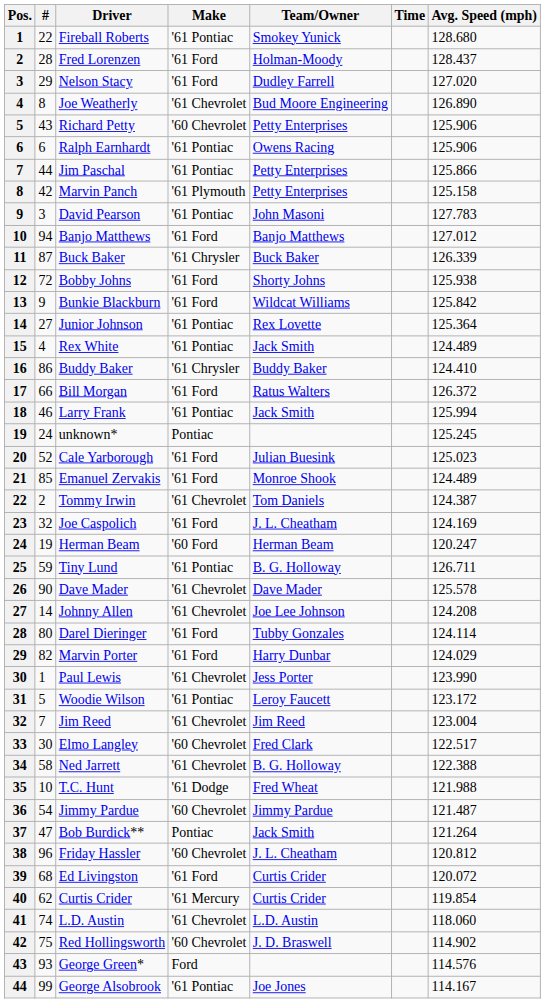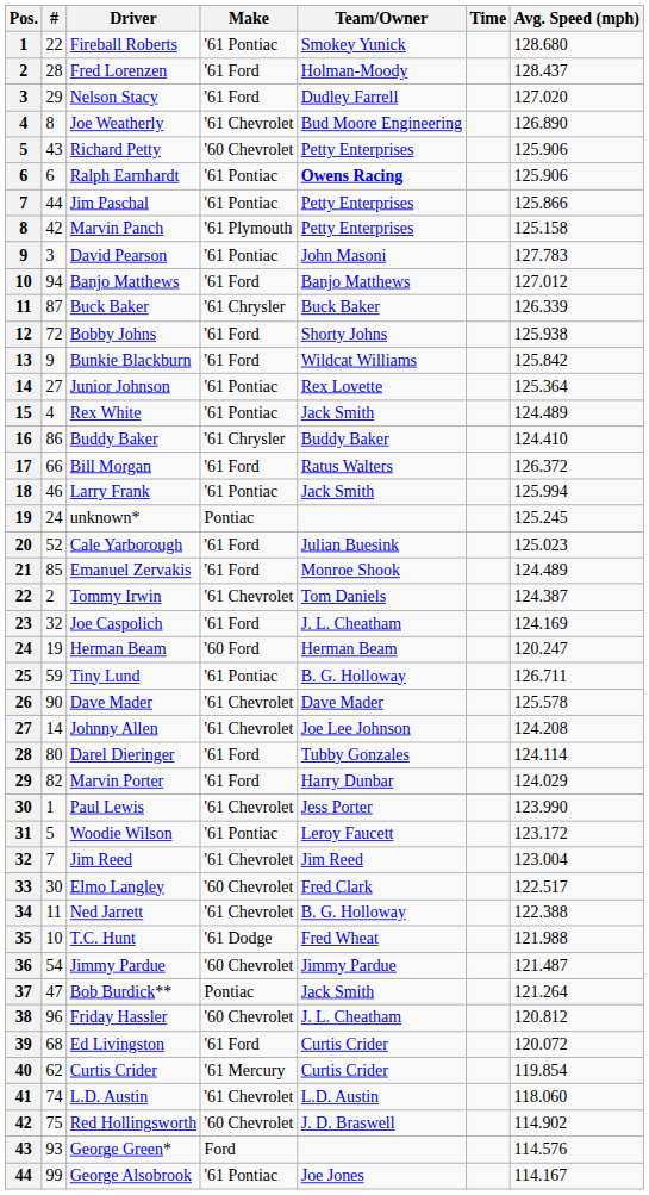 <table class="wikitable">
 <tr>
 <th>Pos.</th>
 <th>#</th>
 <th>Driver</th>
 <th>Make</th>
 <th>Team/Owner</th>
 <th>Time</th>
 <th>Avg. Speed (mph)</th>
 </tr>
 <tr>
 <th>1</th>
 <td>22</td>
 <td><a href='#'>Fireball Roberts</a></td>
 <td>'61 Pontiac</td>
 <td><a href='#'>Smokey Yunick</a></td>
 <td></td>
 <td>128.680</td>
 </tr>
 <tr>
 <th>2</th>
 <td>28</td>
 <td><a href='#'>Fred Lorenzen</a></td>
 <td>'61 Ford</td>
 <td><a href='#'>Holman-Moody</a></td>
 <td></td>
 <td>128.437</td>
 </tr>
 <tr>
 <th>3</th>
 <td>29</td>
 <td><a href='#'>Nelson Stacy</a></td>
 <td>'61 Ford</td>
 <td><a href='#'>Dudley Farrell</a></td>
 <td></td>
 <td>127.020</td>
 </tr>
 <tr>
 <th>4</th>
 <td>8</td>
 <td><a href='#'>Joe Weatherly</a></td>
 <td>'61 Chevrolet</td>
 <td><a href='#'>Bud Moore Engineering</a></td>
 <td></td>
 <td>126.890</td>
 </tr>
 <tr>
 <th>5</th>
 <td>43</td>
 <td><a href='#'>Richard Petty</a></td>
 <td>'60 Chevrolet</td>
 <td><a href='#'>Petty Enterprises</a></td>
 <td></td>
 <td>125.906</td>
 </tr>
 <tr>
 <th>6</th>
 <td>6</td>
 <td><a href='#'>Ralph Earnhardt</a></td>
 <td>'61 Pontiac</td>
-<td><a href='#'>Owens Racing</a></td>
+<td><strong><a href='#'>Owens Racing</a></strong></td>
 <td></td>
 <td>125.906</td>
 </tr>
 <tr>
 <th>7</th>
 <td>44</td>
 <td><a href='#'>Jim Paschal</a></td>
 <td>'61 Pontiac</td>
 <td><a href='#'>Petty Enterprises</a></td>
 <td></td>
 <td>125.866</td>
 </tr>
 <tr>
 <th>8</th>
 <td>42</td>
 <td><a href='#'>Marvin Panch</a></td>
 <td>'61 Plymouth</td>
 <td><a href='#'>Petty Enterprises</a></td>
 <td></td>
 <td>125.158</td>
 </tr>
 <tr>
 <th>9</th>
 <td>3</td>
 <td><a href='#'>David Pearson</a></td>
 <td>'61 Pontiac</td>
 <td><a href='#'>John Masoni</a></td>
 <td></td>
 <td>127.783</td>
 </tr>
 <tr>
 <th>10</th>
 <td>94</td>
 <td><a href='#'>Banjo Matthews</a></td>
 <td>'61 Ford</td>
 <td><a href='#'>Banjo Matthews</a></td>
 <td></td>
 <td>127.012</td>
 </tr>
 <tr>
 <th>11</th>
 <td>87</td>
 <td><a href='#'>Buck Baker</a></td>
 <td>'61 Chrysler</td>
 <td><a href='#'>Buck Baker</a></td>
 <td></td>
 <td>126.339</td>
 </tr>
 <tr>
 <th>12</th>
 <td>72</td>
 <td><a href='#'>Bobby Johns</a></td>
 <td>'61 Ford</td>
 <td><a href='#'>Shorty Johns</a></td>
 <td></td>
 <td>125.938</td>
 </tr>
 <tr>
 <th>13</th>
 <td>9</td>
 <td><a href='#'>Bunkie Blackburn</a></td>
 <td>'61 Ford</td>
 <td><a href='#'>Wildcat Williams</a></td>
 <td></td>
 <td>125.842</td>
 </tr>
 <tr>
 <th>14</th>
 <td>27</td>
 <td><a href='#'>Junior Johnson</a></td>
 <td>'61 Pontiac</td>
 <td><a href='#'>Rex Lovette</a></td>
 <td></td>
 <td>125.364</td>
 </tr>
 <tr>
 <th>15</th>
 <td>4</td>
 <td><a href='#'>Rex White</a></td>
 <td>'61 Pontiac</td>
 <td><a href='#'>Jack Smith</a></td>
 <td></td>
 <td>124.489</td>
 </tr>
 <tr>
 <th>16</th>
 <td>86</td>
 <td><a href='#'>Buddy Baker</a></td>
 <td>'61 Chrysler</td>
 <td><a href='#'>Buddy Baker</a></td>
 <td></td>
 <td>124.410</td>
 </tr>
 <tr>
 <th>17</th>
 <td>66</td>
 <td><a href='#'>Bill Morgan</a></td>
 <td>'61 Ford</td>
 <td><a href='#'>Ratus Walters</a></td>
 <td></td>
 <td>126.372</td>
 </tr>
 <tr>
 <th>18</th>
 <td>46</td>
 <td><a href='#'>Larry Frank</a></td>
 <td>'61 Pontiac</td>
 <td><a href='#'>Jack Smith</a></td>
 <td></td>
 <td>125.994</td>
 </tr>
 <tr>
 <th>19</th>
 <td>24</td>
 <td>unknown*</td>
 <td>Pontiac</td>
 <td></td>
 <td></td>
 <td>125.245</td>
 </tr>
 <tr>
 <th>20</th>
 <td>52</td>
 <td><a href='#'>Cale Yarborough</a></td>
 <td>'61 Ford</td>
 <td><a href='#'>Julian Buesink</a></td>
 <td></td>
 <td>125.023</td>
 </tr>
 <tr>
 <th>21</th>
 <td>85</td>
 <td><a href='#'>Emanuel Zervakis</a></td>
 <td>'61 Ford</td>
 <td><a href='#'>Monroe Shook</a></td>
 <td></td>
 <td>124.489</td>
 </tr>
 <tr>
 <th>22</th>
 <td>2</td>
 <td><a href='#'>Tommy Irwin</a></td>
 <td>'61 Chevrolet</td>
 <td><a href='#'>Tom Daniels</a></td>
 <td></td>
 <td>124.387</td>
 </tr>
 <tr>
 <th>23</th>
 <td>32</td>
 <td><a href='#'>Joe Caspolich</a></td>
 <td>'61 Ford</td>
 <td><a href='#'>J. L. Cheatham</a></td>
 <td></td>
 <td>124.169</td>
 </tr>
 <tr>
 <th>24</th>
 <td>19</td>
 <td><a href='#'>Herman Beam</a></td>
 <td>'60 Ford</td>
 <td><a href='#'>Herman Beam</a></td>
 <td></td>
 <td>120.247</td>
 </tr>
 <tr>
 <th>25</th>
 <td>59</td>
 <td><a href='#'>Tiny Lund</a></td>
 <td>'61 Pontiac</td>
 <td><a href='#'>B. G. Holloway</a></td>
 <td></td>
 <td>126.711</td>
 </tr>
 <tr>
 <th>26</th>
 <td>90</td>
 <td><a href='#'>Dave Mader</a></td>
 <td>'61 Chevrolet</td>
 <td><a href='#'>Dave Mader</a></td>
 <td></td>
 <td>125.578</td>
 </tr>
 <tr>
 <th>27</th>
 <td>14</td>
 <td><a href='#'>Johnny Allen</a></td>
 <td>'61 Chevrolet</td>
 <td><a href='#'>Joe Lee Johnson</a></td>
 <td></td>
 <td>124.208</td>
 </tr>
 <tr>
 <th>28</th>
 <td>80</td>
 <td><a href='#'>Darel Dieringer</a></td>
 <td>'61 Ford</td>
 <td><a href='#'>Tubby Gonzales</a></td>
 <td></td>
 <td>124.114</td>
 </tr>
 <tr>
 <th>29</th>
 <td>82</td>
 <td><a href='#'>Marvin Porter</a></td>
 <td>'61 Ford</td>
 <td><a href='#'>Harry Dunbar</a></td>
 <td></td>
 <td>124.029</td>
 </tr>
 <tr>
 <th>30</th>
 <td>1</td>
 <td><a href='#'>Paul Lewis</a></td>
 <td>'61 Chevrolet</td>
 <td><a href='#'>Jess Porter</a></td>
 <td></td>
 <td>123.990</td>
 </tr>
 <tr>
 <th>31</th>
 <td>5</td>
 <td><a href='#'>Woodie Wilson</a></td>
 <td>'61 Pontiac</td>
 <td><a href='#'>Leroy Faucett</a></td>
 <td></td>
 <td>123.172</td>
 </tr>
 <tr>
 <th>32</th>
 <td>7</td>
 <td><a href='#'>Jim Reed</a></td>
 <td>'61 Chevrolet</td>
 <td><a href='#'>Jim Reed</a></td>
 <td></td>
 <td>123.004</td>
 </tr>
 <tr>
 <th>33</th>
 <td>30</td>
 <td><a href='#'>Elmo Langley</a></td>
 <td>'60 Chevrolet</td>
 <td><a href='#'>Fred Clark</a></td>
 <td></td>
 <td>122.517</td>
 </tr>
 <tr>
 <th>34</th>
-<td>58</td>
+<td>11</td>
 <td><a href='#'>Ned Jarrett</a></td>
 <td>'61 Chevrolet</td>
 <td><a href='#'>B. G. Holloway</a></td>
 <td></td>
 <td>122.388</td>
 </tr>
 <tr>
 <th>35</th>
 <td>10</td>
 <td><a href='#'>T.C. Hunt</a></td>
 <td>'61 Dodge</td>
 <td><a href='#'>Fred Wheat</a></td>
 <td></td>
 <td>121.988</td>
 </tr>
 <tr>
 <th>36</th>
 <td>54</td>
 <td><a href='#'>Jimmy Pardue</a></td>
 <td>'60 Chevrolet</td>
 <td><a href='#'>Jimmy Pardue</a></td>
 <td></td>
 <td>121.487</td>
 </tr>
 <tr>
 <th>37</th>
 <td>47</td>
 <td><a href='#'>Bob Burdick</a>**</td>
 <td>Pontiac</td>
 <td><a href='#'>Jack Smith</a></td>
 <td></td>
 <td>121.264</td>
 </tr>
 <tr>
 <th>38</th>
 <td>96</td>
 <td><a href='#'>Friday Hassler</a></td>
 <td>'60 Chevrolet</td>
 <td><a href='#'>J. L. Cheatham</a></td>
 <td></td>
 <td>120.812</td>
 </tr>
 <tr>
 <th>39</th>
 <td>68</td>
 <td><a href='#'>Ed Livingston</a></td>
 <td>'61 Ford</td>
 <td><a href='#'>Curtis Crider</a></td>
 <td></td>
 <td>120.072</td>
 </tr>
 <tr>
 <th>40</th>
 <td>62</td>
 <td><a href='#'>Curtis Crider</a></td>
 <td>'61 Mercury</td>
 <td><a href='#'>Curtis Crider</a></td>
 <td></td>
 <td>119.854</td>
 </tr>
 <tr>
 <th>41</th>
 <td>74</td>
 <td><a href='#'>L.D. Austin</a></td>
 <td>'61 Chevrolet</td>
 <td><a href='#'>L.D. Austin</a></td>
 <td></td>
 <td>118.060</td>
 </tr>
 <tr>
 <th>42</th>
 <td>75</td>
 <td><a href='#'>Red Hollingsworth</a></td>
 <td>'60 Chevrolet</td>
 <td><a href='#'>J. D. Braswell</a></td>
 <td></td>
 <td>114.902</td>
 </tr>
 <tr>
 <th>43</th>
 <td>93</td>
 <td><a href='#'>George Green</a>*</td>
 <td>Ford</td>
 <td></td>
 <td></td>
 <td>114.576</td>
 </tr>
 <tr>
 <th>44</th>
 <td>99</td>
 <td><a href='#'>George Alsobrook</a></td>
 <td>'61 Pontiac</td>
 <td><a href='#'>Joe Jones</a></td>
 <td></td>
 <td>114.167</td>
 </tr>
 </table>
